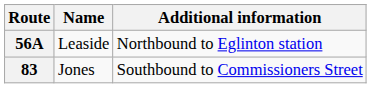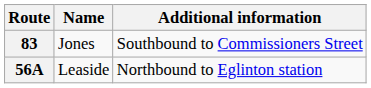 <table class="wikitable">
 <tr>
 <th>Route</th>
 <th>Name</th>
 <th>Additional information</th>
 </tr>
 <tr>
+<th>83</th>
+<td>Jones</td>
+<td>Southbound to <a href='#'>Commissioners Street</a></td>
+</tr>
+<tr>
 <th>56A</th>
 <td>Leaside</td>
 <td>Northbound to <a href='#'>Eglinton station</a></td>
 </tr>
-<tr>
-<th>83</th>
-<td>Jones</td>
-<td>Southbound to <a href='#'>Commissioners Street</a></td>
-</tr>
 </table>
